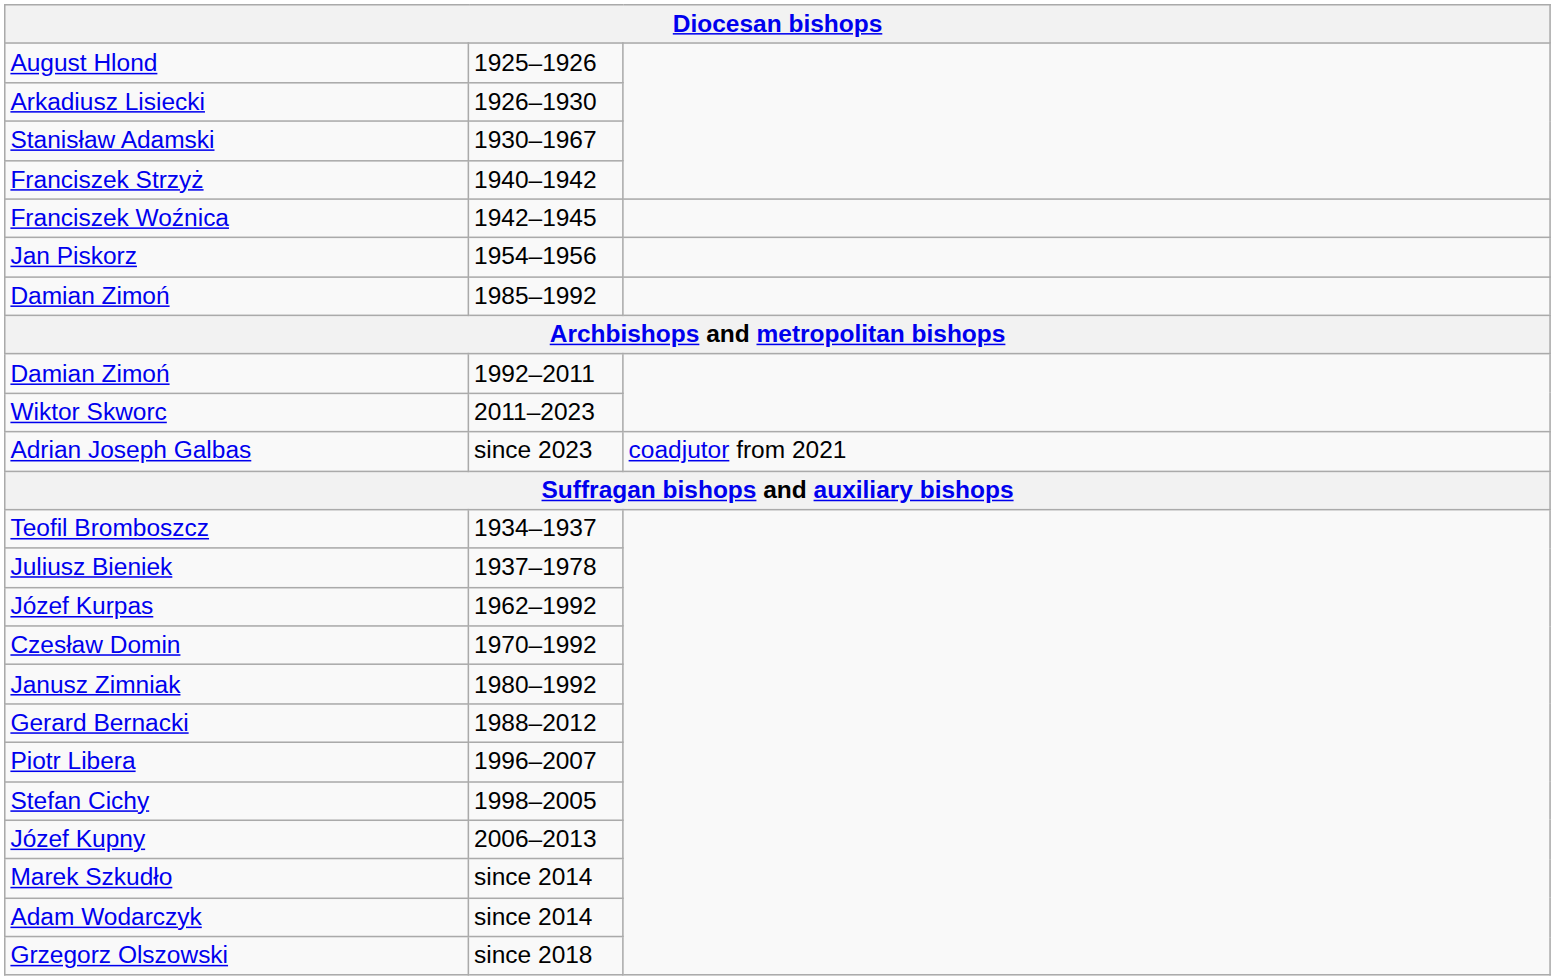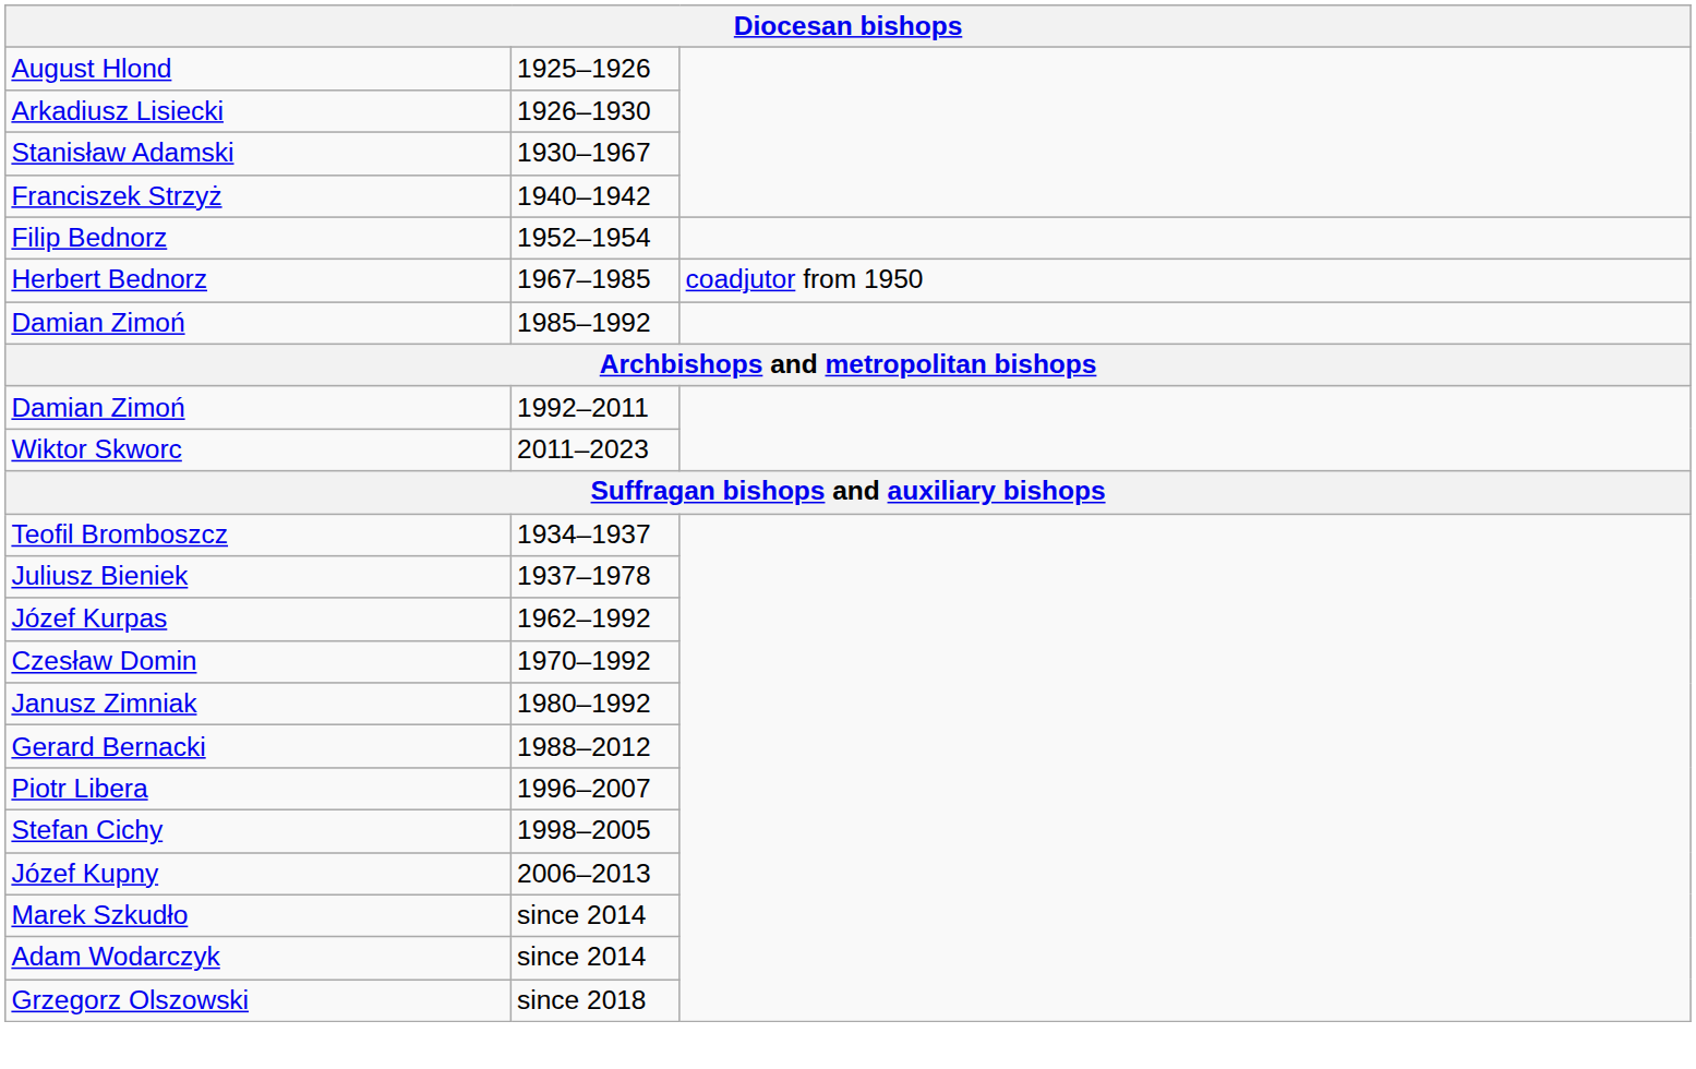 <table class="wikitable" width=80%>
 <tr>
 <th colspan=3><a href='#'>Diocesan bishops</a></th>
 </tr>
 <tr>
 <td><a href='#'>August Hlond</a></td>
 <td>1925–1926</td>
 </tr>
 <tr>
 <td><a href='#'>Arkadiusz Lisiecki</a></td>
 <td>1926–1930</td>
 </tr>
 <tr>
 <td><a href='#'>Stanisław Adamski</a></td>
 <td>1930–1967</td>
 </tr>
 <tr>
 <td width=30%><a href='#'>Franciszek Strzyż</a></td>
 <td width=10%>1940–1942</td>
 </tr>
 <tr>
-<td><a href='#'>Franciszek Woźnica</a></td>
-<td>1942–1945</td>
+<td><a href='#'>Filip Bednorz</a></td>
+<td>1952–1954</td>
 <td></td>
 </tr>
 <tr>
-<td><a href='#'>Jan Piskorz</a></td>
-<td>1954–1956</td>
-<td></td>
+<td><a href='#'>Herbert Bednorz</a></td>
+<td>1967–1985</td>
+<td><a href='#'>coadjutor</a> from 1950</td>
 </tr>
 <tr>
 <td><a href='#'>Damian Zimoń</a></td>
 <td>1985–1992</td>
 </tr>
 <tr>
 <th colspan=3><a href='#'>Archbishops</a> and <a href='#'>metropolitan bishops</a></th>
 </tr>
 <tr>
 <td><a href='#'>Damian Zimoń</a></td>
 <td>1992–2011</td>
 </tr>
 <tr>
 <td><a href='#'>Wiktor Skworc</a></td>
 <td>2011–2023</td>
-</tr>
-<tr>
-<td><a href='#'>Adrian Joseph Galbas</a></td>
-<td>since 2023</td>
-<td><a href='#'>coadjutor</a> from 2021</td>
 </tr>
 <tr>
 <th colspan=3><a href='#'>Suffragan bishops</a> and <a href='#'>auxiliary bishops</a></th>
 </tr>
 <tr>
 <td><a href='#'>Teofil Bromboszcz</a></td>
 <td>1934–1937</td>
 </tr>
 <tr>
 <td><a href='#'>Juliusz Bieniek</a></td>
 <td>1937–1978</td>
 </tr>
 <tr>
 <td><a href='#'>Józef Kurpas</a></td>
 <td>1962–1992</td>
 </tr>
 <tr>
 <td><a href='#'>Czesław Domin</a></td>
 <td>1970–1992</td>
 </tr>
 <tr>
 <td><a href='#'>Janusz Zimniak</a></td>
 <td>1980–1992</td>
 </tr>
 <tr>
 <td><a href='#'>Gerard Bernacki</a></td>
 <td>1988–2012</td>
 </tr>
 <tr>
 <td><a href='#'>Piotr Libera</a></td>
 <td>1996–2007</td>
 </tr>
 <tr>
 <td><a href='#'>Stefan Cichy</a></td>
 <td>1998–2005</td>
 </tr>
 <tr>
 <td><a href='#'>Józef Kupny</a></td>
 <td>2006–2013</td>
 </tr>
 <tr>
 <td><a href='#'>Marek Szkudło</a></td>
 <td>since 2014</td>
 </tr>
 <tr>
 <td><a href='#'>Adam Wodarczyk</a></td>
 <td>since 2014</td>
 </tr>
 <tr>
 <td><a href='#'>Grzegorz Olszowski</a></td>
 <td>since 2018</td>
 </tr>
 </table>
